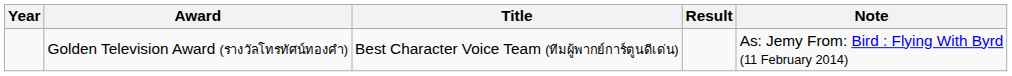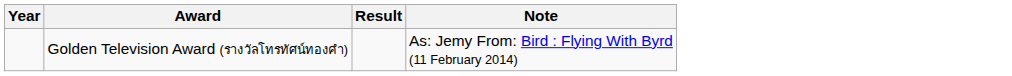 <table class="wikitable">
 <tr>
 <th>Year</th>
 <th>Award</th>
-<th>Title</th>
 <th>Result</th>
 <th>Note</th>
 </tr>
 <tr>
 <td></td>
 <td>Golden Television Award <small>(รางวัลโทรทัศน์ทองคำ)</small></td>
-<td>Best Character Voice Team <small>(ทีมผู้พากย์การ์ตูนดีเด่น)</small></td>
 <td></td>
 <td>As: Jemy From: <a href='#'>Bird : Flying With Byrd</a><br><small>(11 February 2014)</small></td>
 </tr>
 </table>
